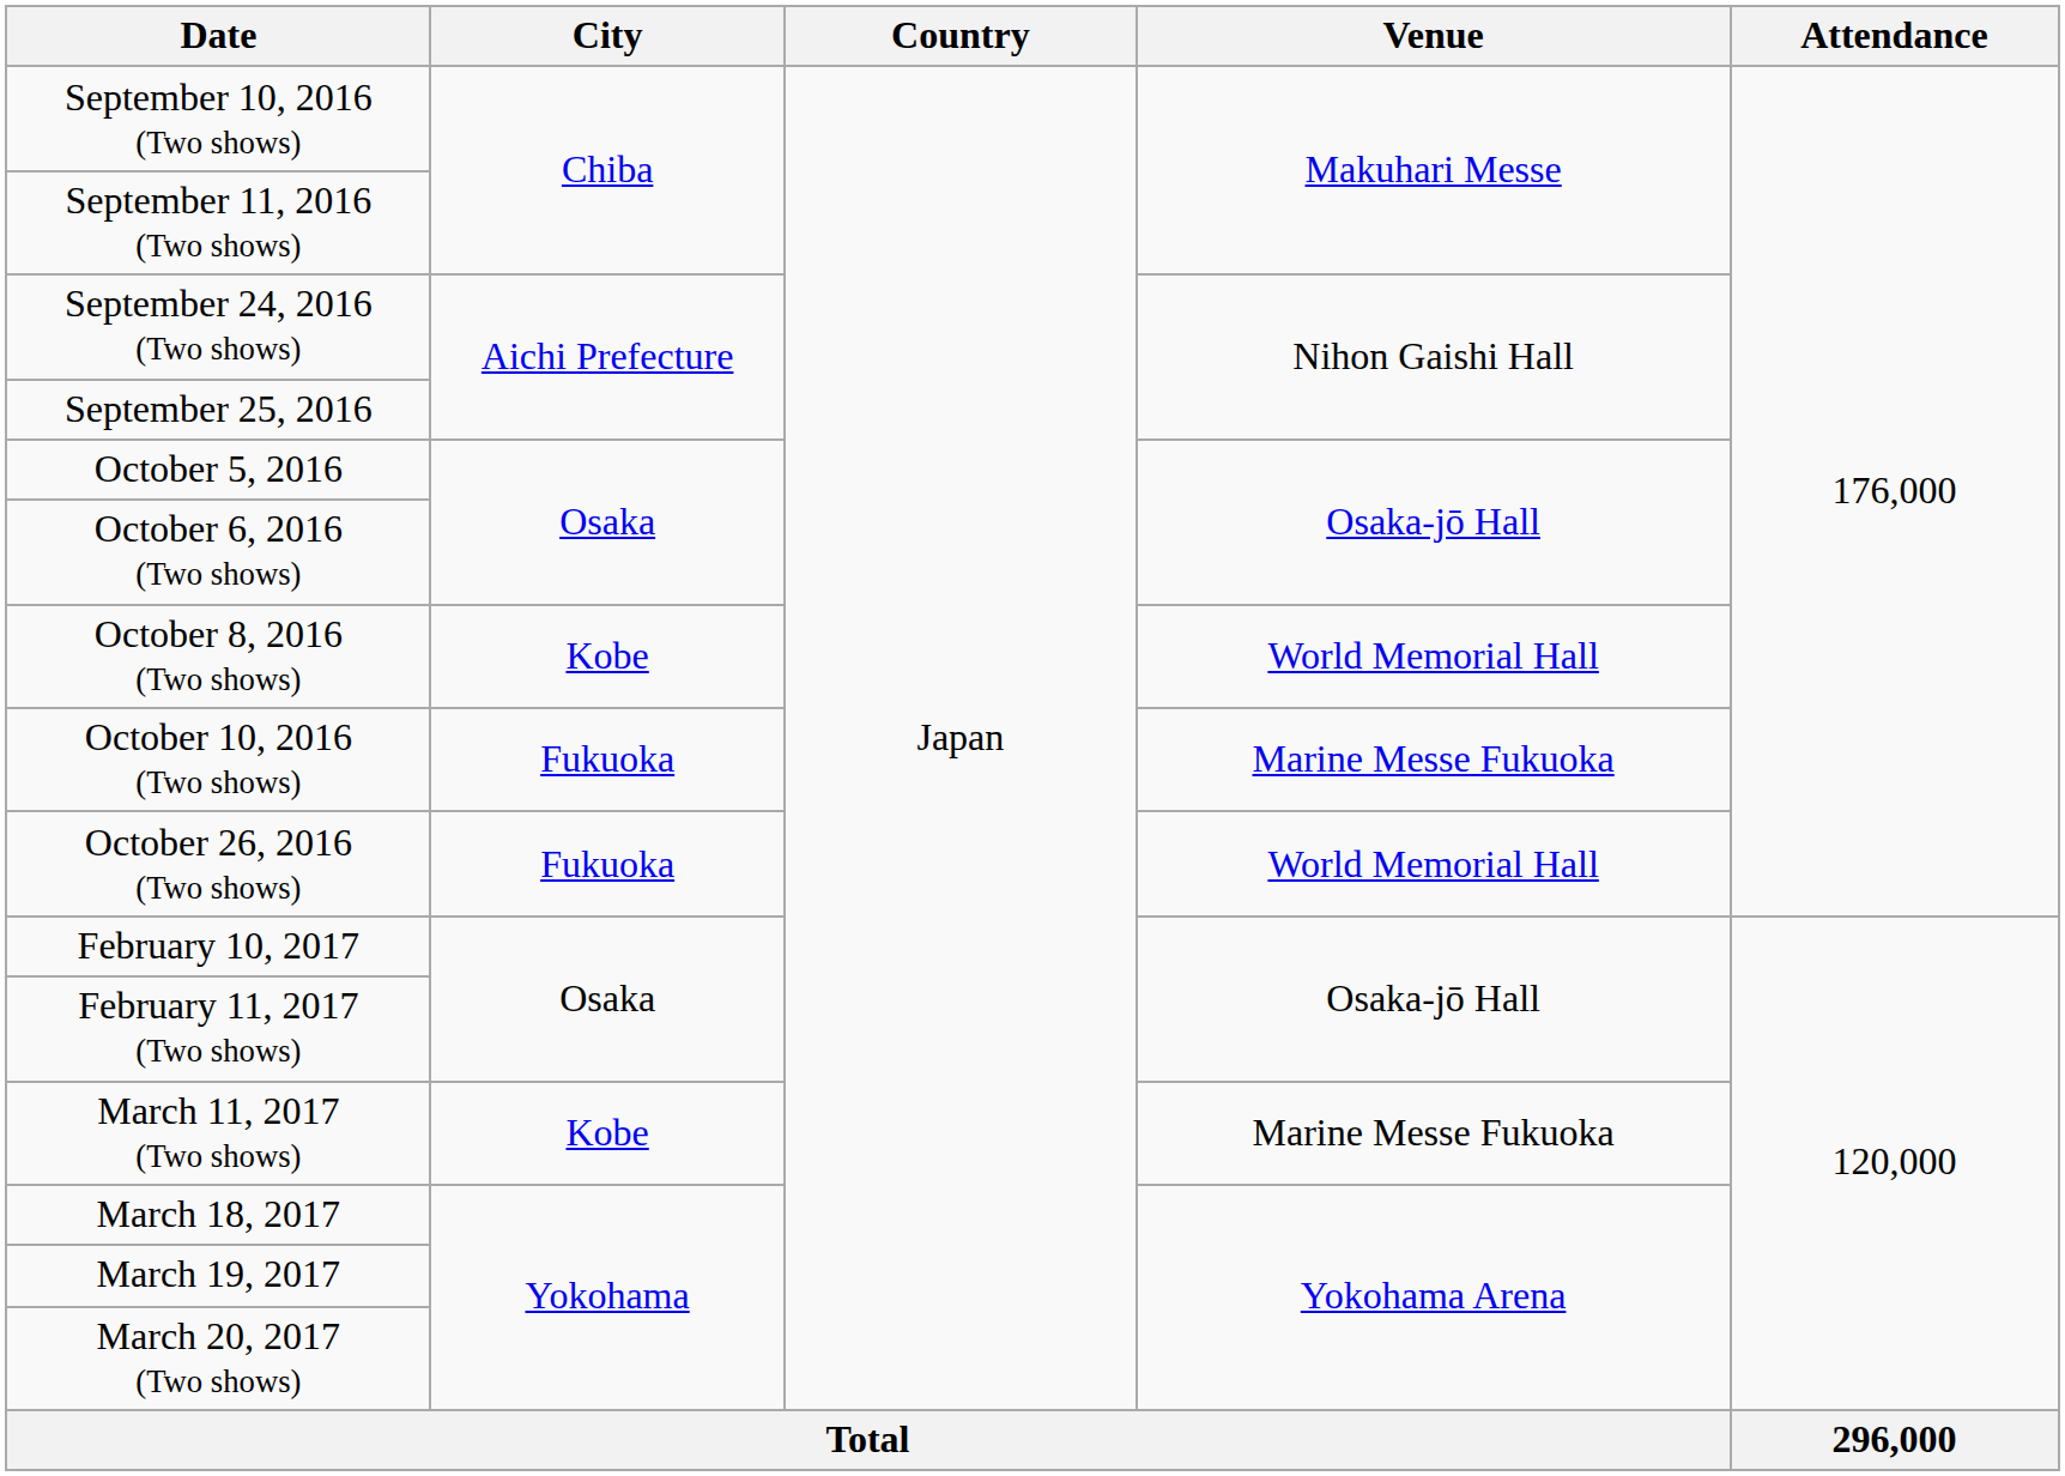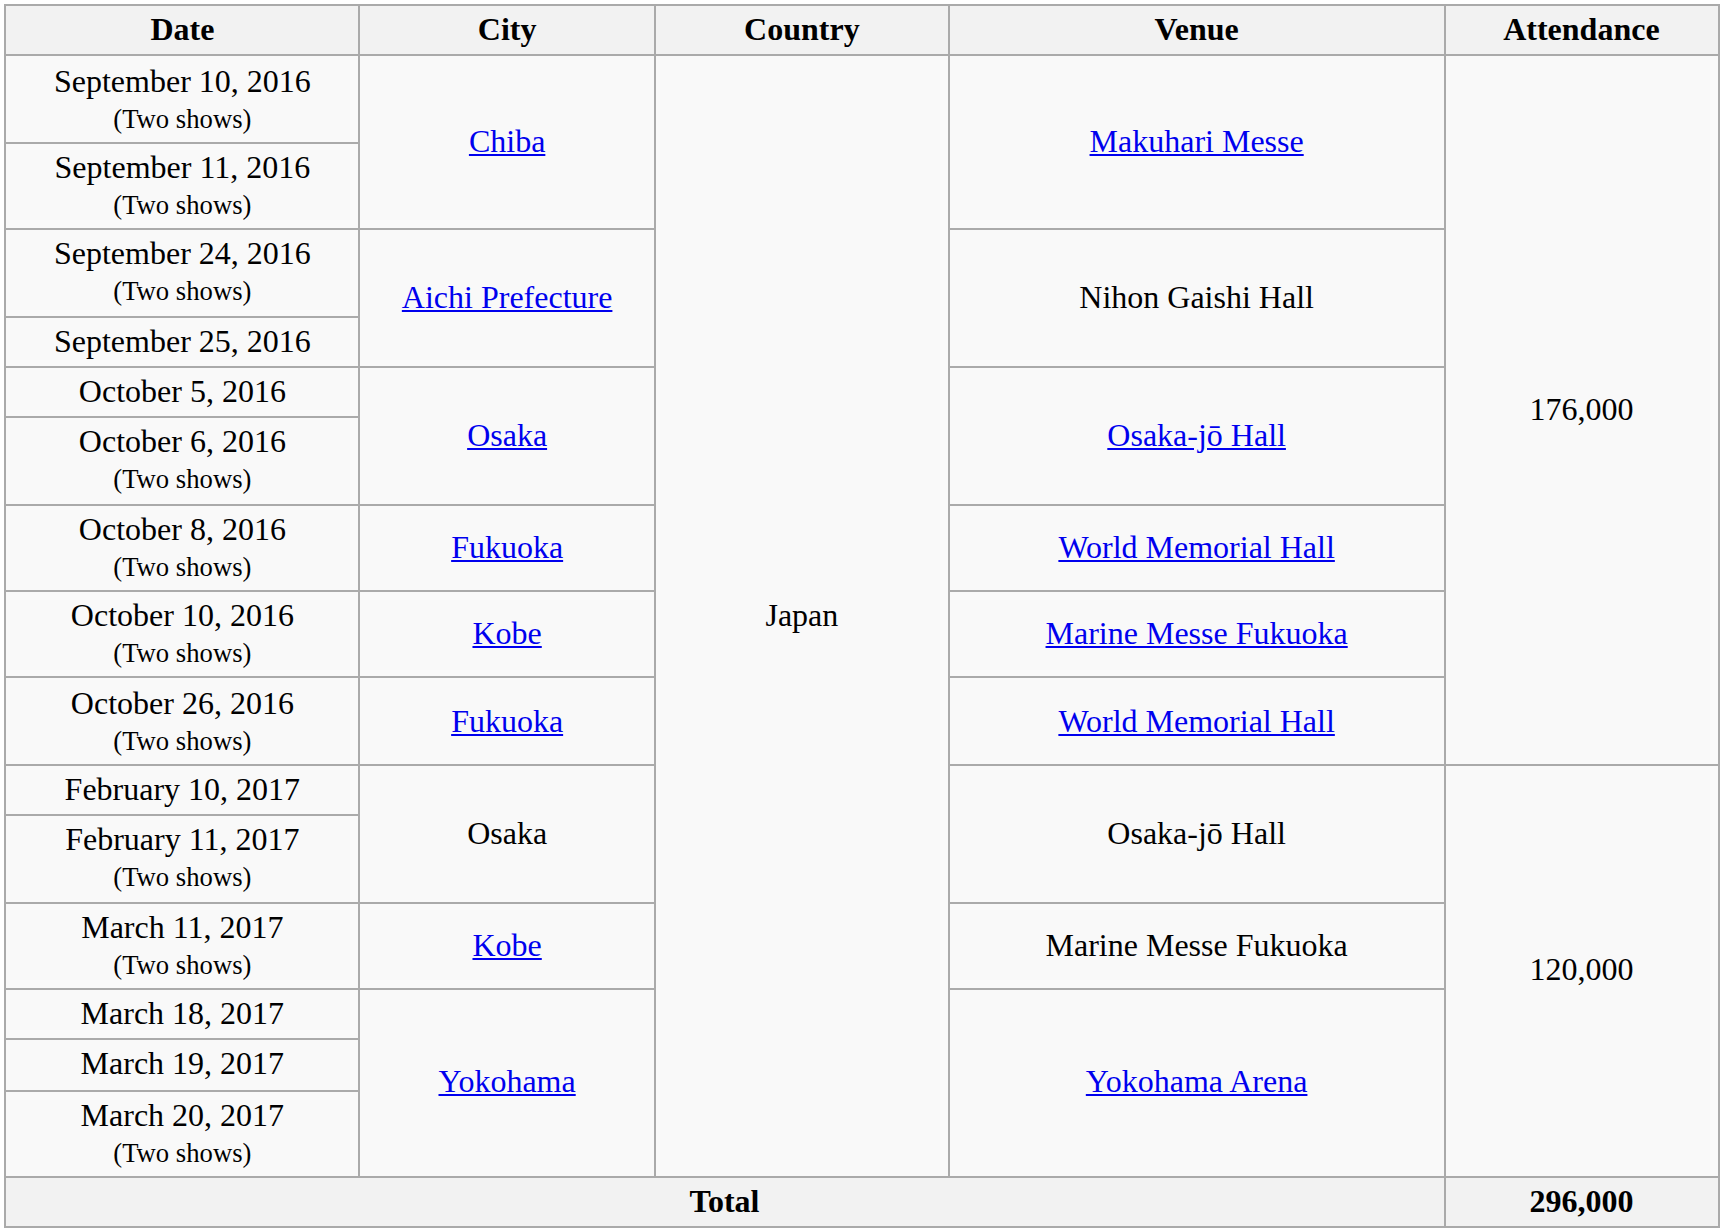 <table class="wikitable" style="text-align:center;">
 <tr>
 <th width="170">Date</th>
 <th width="140">City</th>
 <th width="140">Country</th>
 <th width="240">Venue</th>
 <th width="130">Attendance</th>
 </tr>
 <tr>
 <td>September 10, 2016<br><small>(Two shows)</small></td>
 <td rowspan="2"><a href='#'>Chiba</a></td>
 <td rowspan="15">Japan</td>
 <td rowspan="2"><a href='#'>Makuhari Messe</a></td>
 <td rowspan="9">176,000</td>
 </tr>
 <tr>
 <td>September 11, 2016<br><small>(Two shows)</small></td>
 </tr>
 <tr>
 <td>September 24, 2016<br><small>(Two shows)</small></td>
 <td rowspan="2"><a href='#'>Aichi Prefecture</a></td>
 <td rowspan="2">Nihon Gaishi Hall</td>
 </tr>
 <tr>
 <td>September 25, 2016</td>
 </tr>
 <tr>
 <td>October 5, 2016</td>
 <td rowspan="2"><a href='#'>Osaka</a></td>
 <td rowspan="2"><a href='#'>Osaka-jō Hall</a></td>
 </tr>
 <tr>
 <td>October 6, 2016<br><small>(Two shows)</small></td>
 </tr>
 <tr>
 <td>October 8, 2016<br><small>(Two shows)</small></td>
-<td><a href='#'>Kobe</a></td>
+<td><a href='#'>Fukuoka</a></td>
 <td><a href='#'>World Memorial Hall</a></td>
 </tr>
 <tr>
 <td>October 10, 2016<br><small>(Two shows)</small></td>
-<td><a href='#'>Fukuoka</a></td>
+<td><a href='#'>Kobe</a></td>
 <td><a href='#'>Marine Messe Fukuoka</a></td>
 </tr>
 <tr>
 <td>October 26, 2016<br><small>(Two shows)</small></td>
 <td><a href='#'>Fukuoka</a></td>
 <td><a href='#'>World Memorial Hall</a></td>
 </tr>
 <tr>
 <td>February 10, 2017</td>
 <td rowspan="2">Osaka</td>
 <td rowspan="2">Osaka-jō Hall</td>
 <td rowspan="6">120,000</td>
 </tr>
 <tr>
 <td>February 11, 2017<br><small>(Two shows)</small></td>
 </tr>
 <tr>
 <td>March 11, 2017<br><small>(Two shows)</small></td>
 <td><a href='#'>Kobe</a></td>
 <td>Marine Messe Fukuoka</td>
 </tr>
 <tr>
 <td>March 18, 2017</td>
 <td rowspan="3"><a href='#'>Yokohama</a></td>
 <td rowspan="3"><a href='#'>Yokohama Arena</a></td>
 </tr>
 <tr>
 <td>March 19, 2017</td>
 </tr>
 <tr>
 <td>March 20, 2017<br><small>(Two shows)</small></td>
 </tr>
 <tr>
 <th colspan=4><strong>Total</strong></th>
 <th><strong>296,000</strong></th>
 </tr>
 </table>
